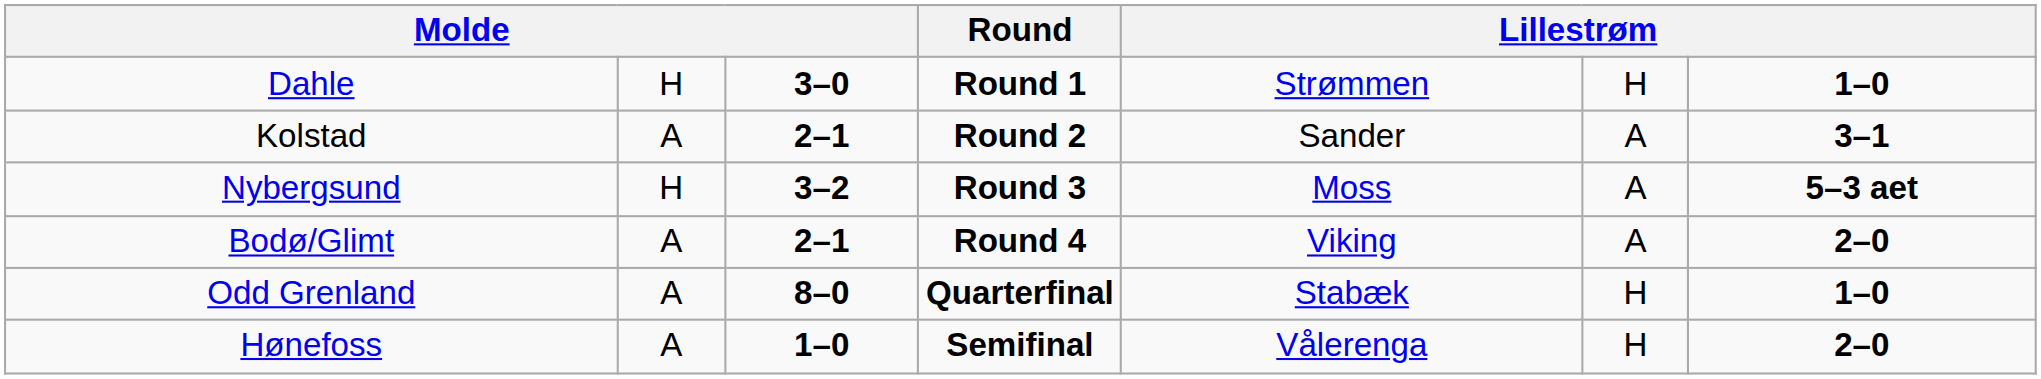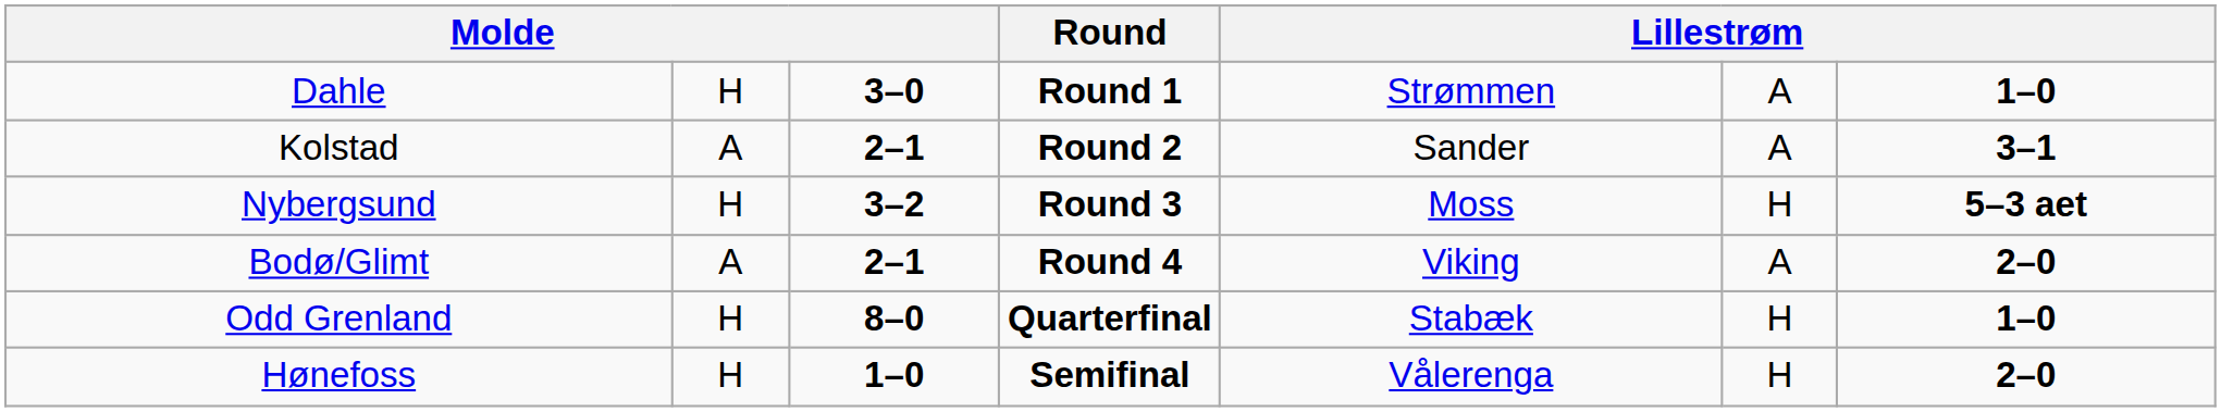 <table border=1 class=wikitable style="text-align:center">
 <tr valign=top>
 <th width=45% colspan=3><a href='#'>Molde</a></th>
 <th width=10%>Round</th>
 <th width=45% colspan=3><a href='#'>Lillestrøm</a></th>
 </tr>
 <tr valign=top>
 <td><a href='#'>Dahle</a></td>
 <td>H</td>
 <td><strong>3–0</strong></td>
 <td><strong>Round 1</strong></td>
 <td><a href='#'>Strømmen</a></td>
-<td>H</td>
+<td>A</td>
 <td><strong>1–0</strong></td>
 </tr>
 <tr valign=top>
 <td>Kolstad</td>
 <td>A</td>
 <td><strong>2–1</strong></td>
 <td><strong>Round 2</strong></td>
 <td>Sander</td>
 <td>A</td>
 <td><strong>3–1</strong></td>
 </tr>
 <tr valign=top>
 <td><a href='#'>Nybergsund</a></td>
 <td>H</td>
 <td><strong>3–2</strong></td>
 <td><strong>Round 3</strong></td>
 <td><a href='#'>Moss</a></td>
-<td>A</td>
+<td>H</td>
 <td><strong>5–3 aet</strong></td>
 </tr>
 <tr valign=top>
 <td><a href='#'>Bodø/Glimt</a></td>
 <td>A</td>
 <td><strong>2–1</strong></td>
 <td><strong>Round 4</strong></td>
 <td><a href='#'>Viking</a></td>
 <td>A</td>
 <td><strong>2–0</strong></td>
 </tr>
 <tr valign=top>
 <td><a href='#'>Odd Grenland</a></td>
-<td>A</td>
+<td>H</td>
 <td><strong>8–0</strong></td>
 <td><strong>Quarterfinal</strong></td>
 <td><a href='#'>Stabæk</a></td>
 <td>H</td>
 <td><strong>1–0</strong></td>
 </tr>
 <tr valign=top>
 <td><a href='#'>Hønefoss</a></td>
-<td>A</td>
+<td>H</td>
 <td><strong>1–0</strong></td>
 <td><strong>Semifinal</strong></td>
 <td><a href='#'>Vålerenga</a></td>
 <td>H</td>
 <td><strong>2–0</strong></td>
 </tr>
 </table>
